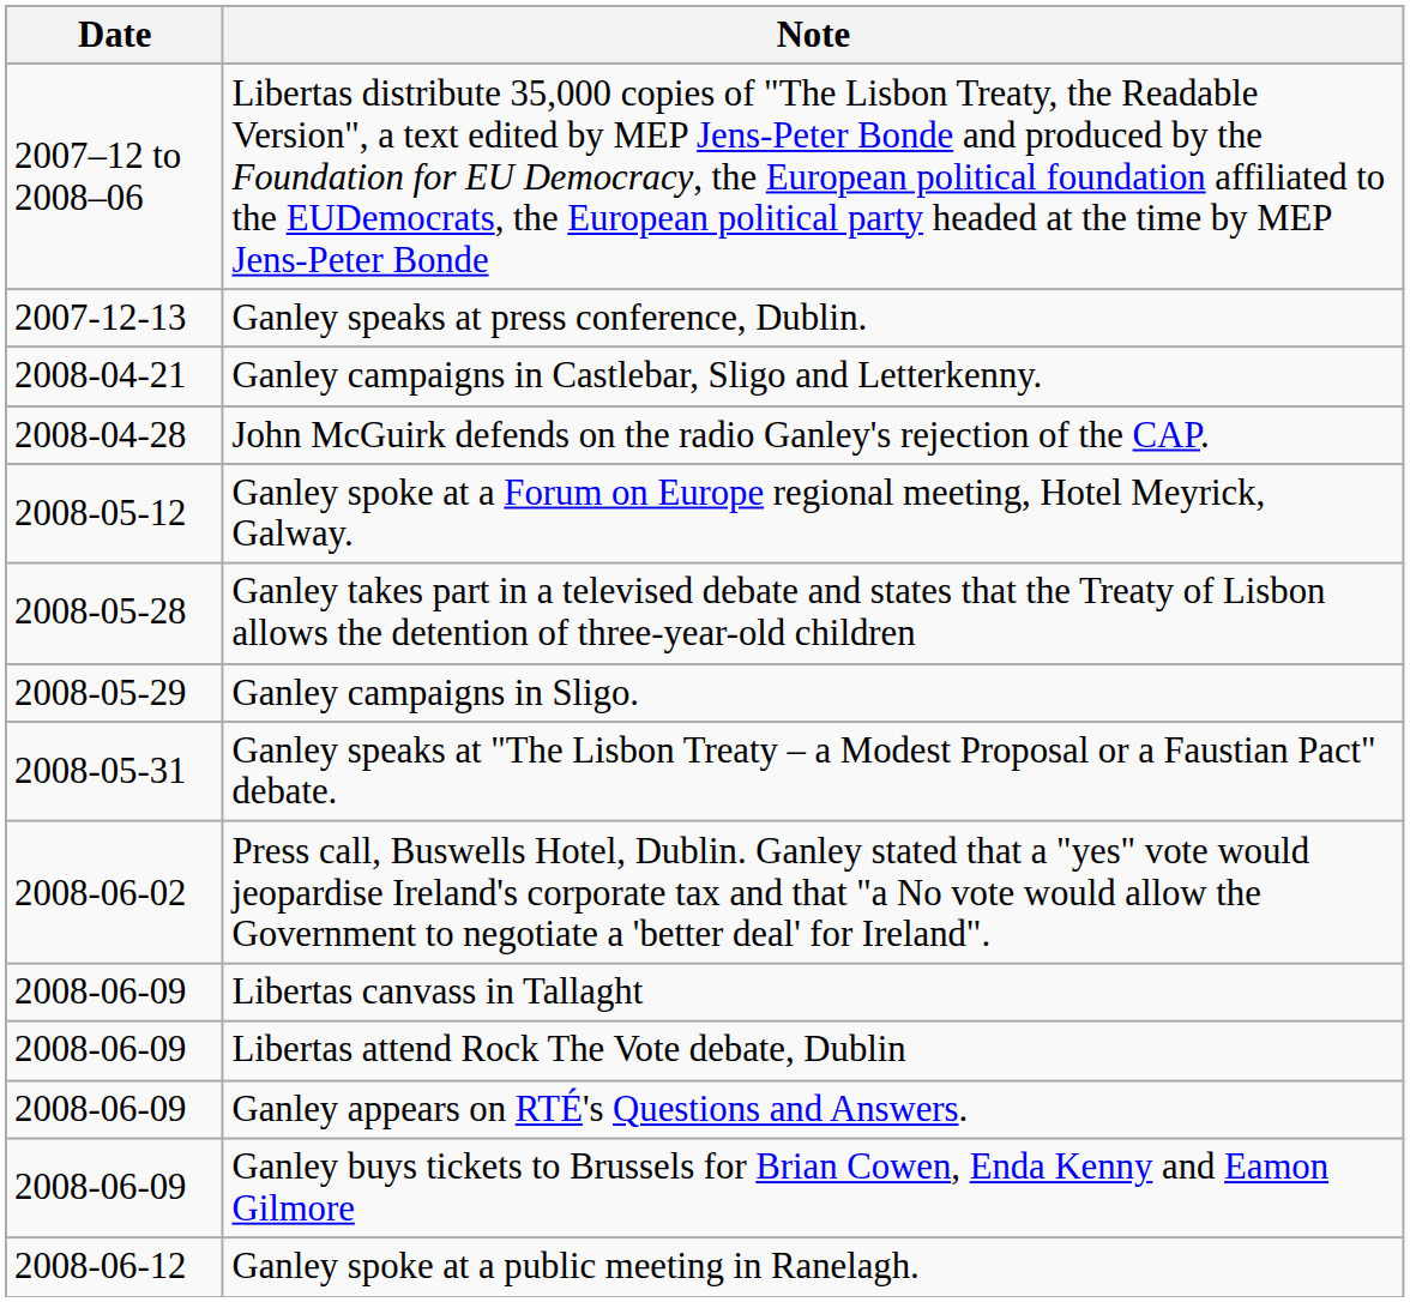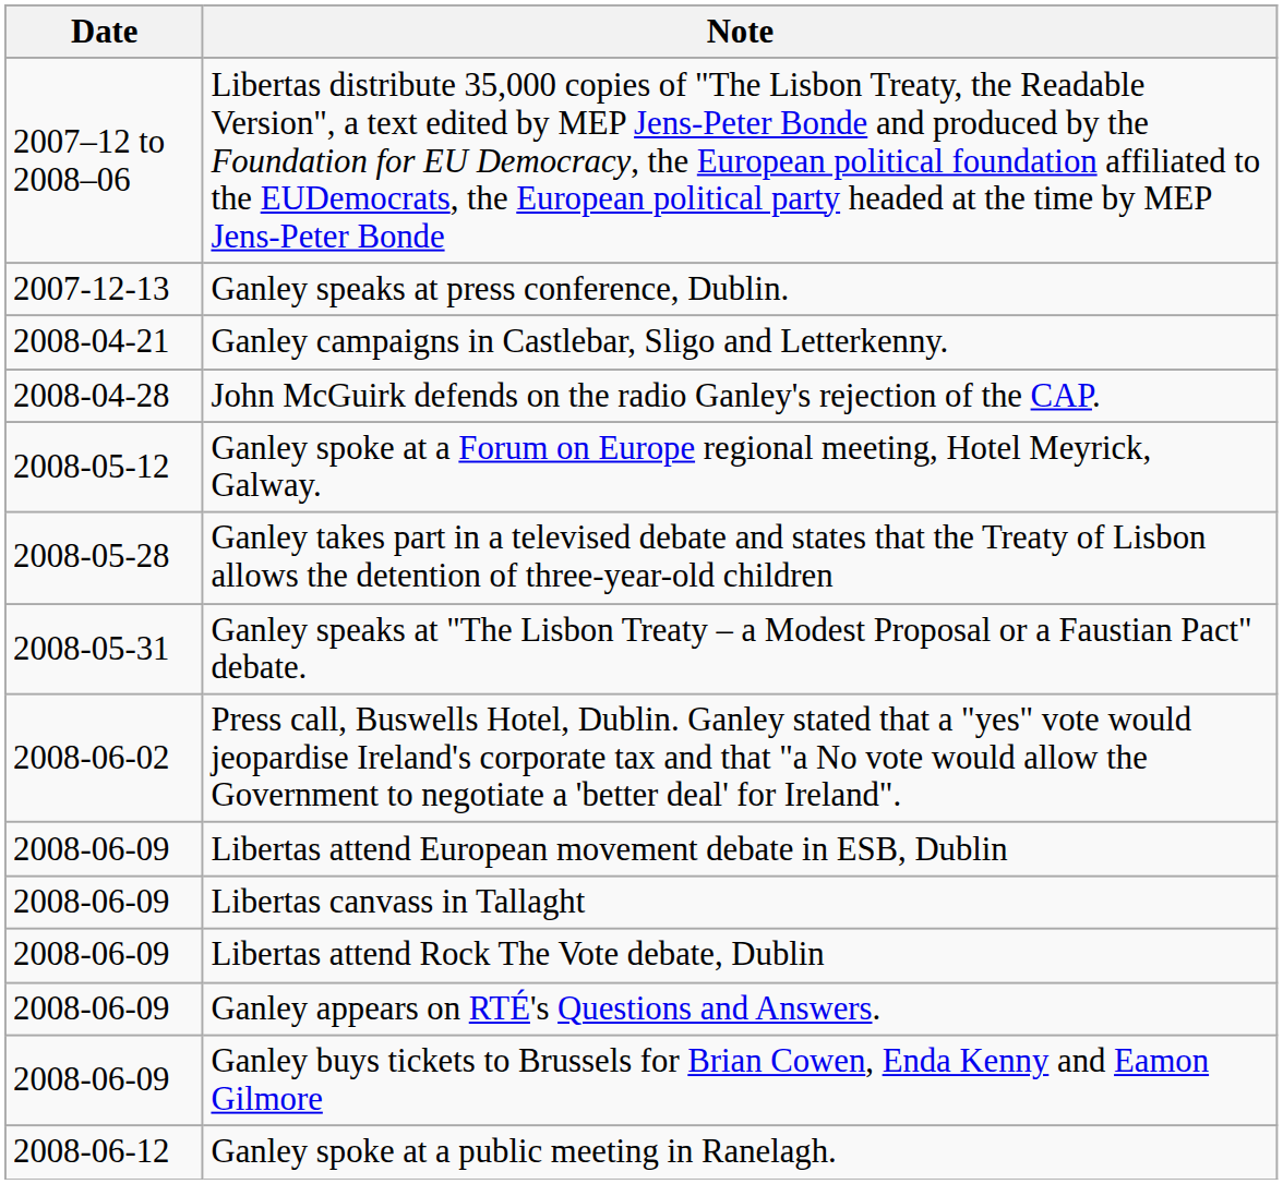 <table class="wikitable">
 <tr>
 <th>Date</th>
 <th>Note</th>
 </tr>
 <tr>
 <td>2007–12 to 2008–06</td>
 <td>Libertas distribute 35,000 copies of "The Lisbon Treaty, the Readable Version", a text edited by MEP <a href='#'>Jens-Peter Bonde</a> and produced by the <em>Foundation for EU Democracy</em>, the <a href='#'>European political foundation</a> affiliated to the <a href='#'>EUDemocrats</a>, the <a href='#'>European political party</a> headed at the time by MEP <a href='#'>Jens-Peter Bonde</a></td>
 </tr>
 <tr>
 <td>2007‑12‑13</td>
 <td>Ganley speaks at press conference, Dublin.</td>
 </tr>
 <tr>
 <td>2008‑04‑21</td>
 <td>Ganley campaigns in Castlebar, Sligo and Letterkenny.</td>
 </tr>
 <tr>
 <td>2008‑04‑28</td>
 <td>John McGuirk defends on the radio Ganley's rejection of the <a href='#'>CAP</a>.</td>
 </tr>
 <tr>
 <td>2008‑05‑12</td>
 <td>Ganley spoke at a <a href='#'>Forum on Europe</a> regional meeting, Hotel Meyrick, Galway.</td>
 </tr>
 <tr>
 <td>2008‑05‑28</td>
 <td>Ganley takes part in a televised debate and states that the Treaty of Lisbon allows the detention of three-year-old children</td>
 </tr>
 <tr>
-<td>2008‑05‑29</td>
-<td>Ganley campaigns in Sligo.</td>
-</tr>
-<tr>
 <td>2008‑05‑31</td>
 <td>Ganley speaks at "The Lisbon Treaty – a Modest Proposal or a Faustian Pact" debate.</td>
 </tr>
 <tr>
 <td>2008‑06‑02</td>
 <td>Press call, Buswells Hotel, Dublin. Ganley stated that a "yes" vote would jeopardise Ireland's corporate tax and that "a No vote would allow the Government to negotiate a 'better deal' for Ireland".</td>
+</tr>
+<tr>
+<td>2008‑06‑09</td>
+<td>Libertas attend European movement debate in ESB, Dublin</td>
 </tr>
 <tr>
 <td>2008‑06‑09</td>
 <td>Libertas canvass in Tallaght</td>
 </tr>
 <tr>
 <td>2008‑06‑09</td>
 <td>Libertas attend Rock The Vote debate, Dublin</td>
 </tr>
 <tr>
 <td>2008‑06‑09</td>
 <td>Ganley appears on <a href='#'>RTÉ</a>'s <a href='#'>Questions and Answers</a>.</td>
 </tr>
 <tr>
 <td>2008‑06‑09</td>
 <td>Ganley buys tickets to Brussels for <a href='#'>Brian Cowen</a>, <a href='#'>Enda Kenny</a> and <a href='#'>Eamon Gilmore</a></td>
 </tr>
 <tr>
 <td>2008‑06‑12</td>
 <td>Ganley spoke at a public meeting in Ranelagh.</td>
 </tr>
 </table>
